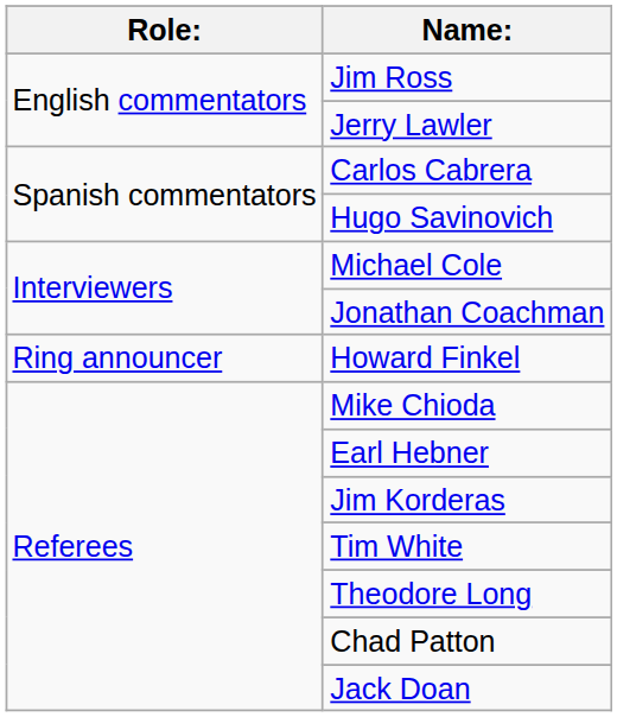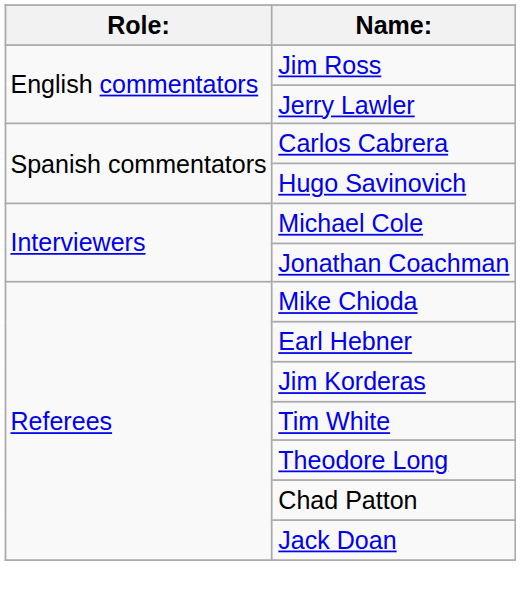 <table class=wikitable style="font-size:90%; margin: 0.5em 0 0.5em 1em; float: right; clear: right;">
 <tr>
 <th>Role:</th>
 <th>Name:</th>
 </tr>
 <tr>
 <td rowspan=2>English <a href='#'>commentators</a></td>
 <td><a href='#'>Jim Ross</a></td>
 </tr>
 <tr>
 <td><a href='#'>Jerry Lawler</a></td>
 </tr>
 <tr>
 <td rowspan=2>Spanish commentators</td>
 <td><a href='#'>Carlos Cabrera</a></td>
 </tr>
 <tr>
 <td><a href='#'>Hugo Savinovich</a></td>
 </tr>
 <tr>
 <td rowspan=2><a href='#'>Interviewers</a></td>
 <td><a href='#'>Michael Cole</a></td>
 </tr>
 <tr>
 <td><a href='#'>Jonathan Coachman</a></td>
 </tr>
 <tr>
-<td><a href='#'>Ring announcer</a></td>
-<td><a href='#'>Howard Finkel</a></td>
-</tr>
-<tr>
 <td rowspan=7><a href='#'>Referees</a></td>
 <td><a href='#'>Mike Chioda</a></td>
 </tr>
 <tr>
 <td><a href='#'>Earl Hebner</a></td>
 </tr>
 <tr>
 <td><a href='#'>Jim Korderas</a></td>
 </tr>
 <tr>
 <td><a href='#'>Tim White</a></td>
 </tr>
 <tr>
 <td><a href='#'>Theodore Long</a></td>
 </tr>
 <tr>
 <td>Chad Patton</td>
 </tr>
 <tr>
 <td><a href='#'>Jack Doan</a></td>
 </tr>
 </table>
